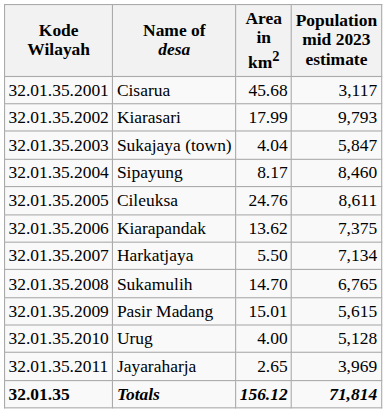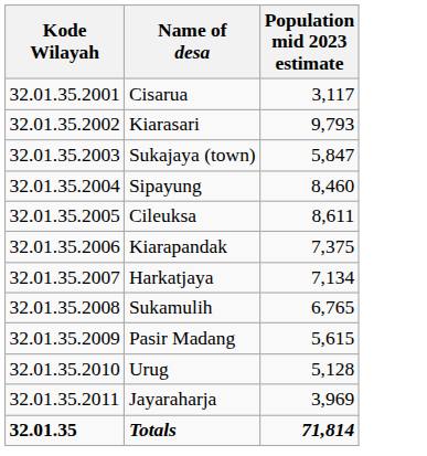 <table class="wikitable">
 <tr>
 <th>Kode <br>Wilayah</th>
 <th>Name of <br> <em>desa</em></th>
-<th>Area <br>in <br>km<sup>2</sup></th>
 <th>Population<br>mid 2023<br>estimate</th>
 </tr>
 <tr>
 <td>32.01.35.2001</td>
 <td>Cisarua</td>
-<td align="right">45.68</td>
 <td align="right">3,117</td>
 </tr>
 <tr>
 <td>32.01.35.2002</td>
 <td>Kiarasari</td>
-<td align="right">17.99</td>
 <td align="right">9,793</td>
 </tr>
 <tr>
 <td>32.01.35.2003</td>
 <td>Sukajaya (town)</td>
-<td align="right">4.04</td>
 <td align="right">5,847</td>
 </tr>
 <tr>
 <td>32.01.35.2004</td>
 <td>Sipayung</td>
-<td align="right">8.17</td>
 <td align="right">8,460</td>
 </tr>
 <tr>
 <td>32.01.35.2005</td>
 <td>Cileuksa</td>
-<td align="right">24.76</td>
 <td align="right">8,611</td>
 </tr>
 <tr>
 <td>32.01.35.2006</td>
 <td>Kiarapandak</td>
-<td align="right">13.62</td>
 <td align="right">7,375</td>
 </tr>
 <tr>
 <td>32.01.35.2007</td>
 <td>Harkatjaya</td>
-<td align="right">5.50</td>
 <td align="right">7,134</td>
 </tr>
 <tr>
 <td>32.01.35.2008</td>
 <td>Sukamulih</td>
-<td align="right">14.70</td>
 <td align="right">6,765</td>
 </tr>
 <tr>
 <td>32.01.35.2009</td>
 <td>Pasir Madang</td>
-<td align="right">15.01</td>
 <td align="right">5,615</td>
 </tr>
 <tr>
 <td>32.01.35.2010</td>
 <td>Urug</td>
-<td align="right">4.00</td>
 <td align="right">5,128</td>
 </tr>
 <tr>
 <td>32.01.35.2011</td>
 <td>Jayaraharja</td>
-<td align="right">2.65</td>
 <td align="right">3,969</td>
 </tr>
 <tr>
 <td><strong>32.01.35</strong></td>
 <td><strong><em>Totals</em></strong></td>
-<td align="right"><strong><em>156.12</em></strong></td>
 <td align="right"><strong><em>71,814</em></strong></td>
 </tr>
 </table>
